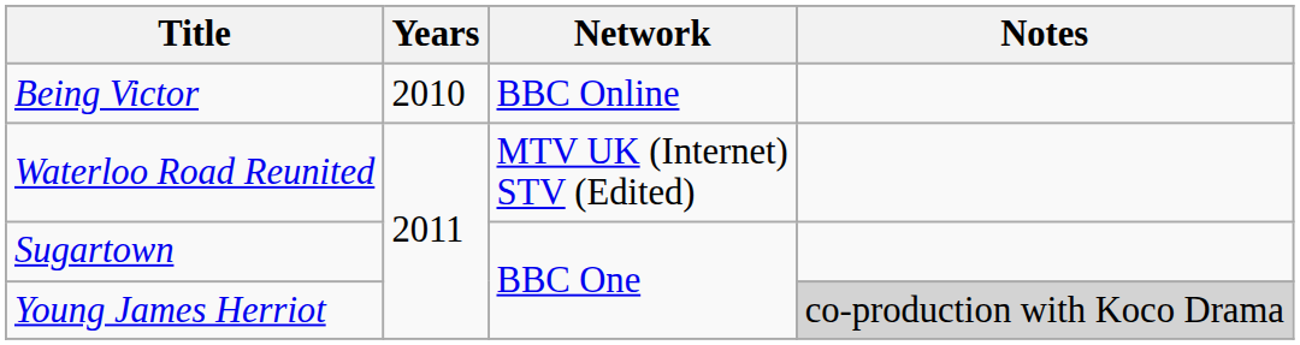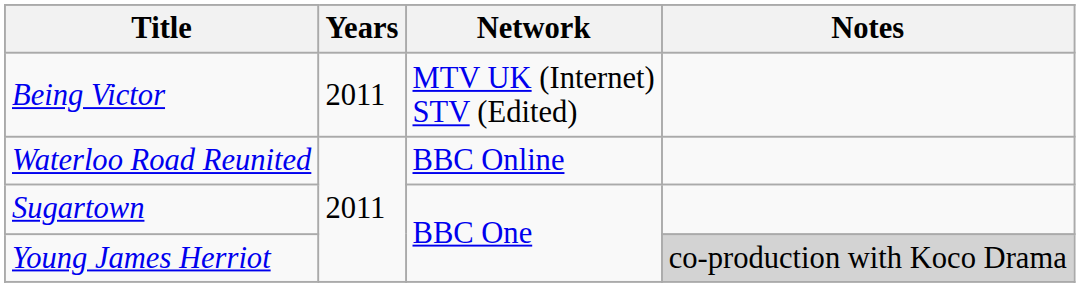 <table class="wikitable sortable">
 <tr>
 <th>Title</th>
 <th>Years</th>
 <th>Network</th>
 <th>Notes</th>
 </tr>
 <tr>
 <td><em><a href='#'>Being Victor</a></em></td>
-<td>2010</td>
-<td><a href='#'>BBC Online</a></td>
+<td>2011</td>
+<td><a href='#'>MTV UK</a> (Internet)<br><a href='#'>STV</a> (Edited)</td>
 <td></td>
 </tr>
 <tr>
 <td><em><a href='#'>Waterloo Road Reunited</a></em></td>
 <td rowspan="3">2011</td>
-<td><a href='#'>MTV UK</a> (Internet)<br><a href='#'>STV</a> (Edited)</td>
+<td><a href='#'>BBC Online</a></td>
 <td></td>
 </tr>
 <tr>
 <td><em><a href='#'>Sugartown</a></em></td>
 <td rowspan="2"><a href='#'>BBC One</a></td>
 <td></td>
 </tr>
 <tr>
 <td><em><a href='#'>Young James Herriot</a></em></td>
 <td style="background: lightgrey;">co-production with Koco Drama</td>
 </tr>
 </table>
